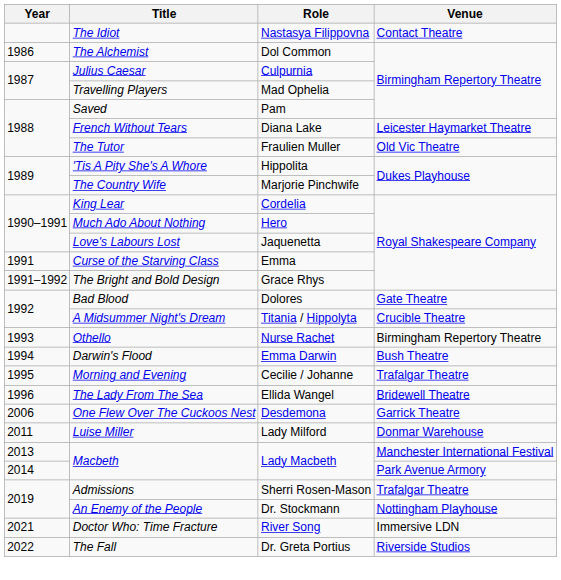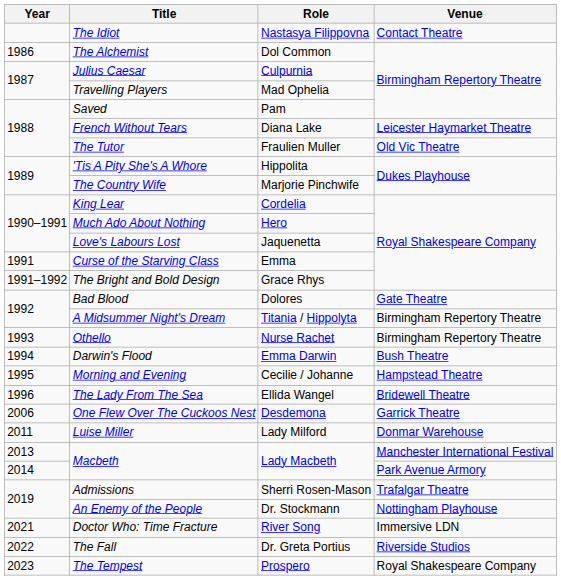 <table class="wikitable sortable">
 <tr>
 <th>Year</th>
 <th>Title</th>
 <th>Role</th>
 <th>Venue</th>
 </tr>
 <tr>
 <td></td>
 <td><em><a href='#'>The Idiot</a></em></td>
 <td><a href='#'>Nastasya Filippovna</a></td>
 <td><a href='#'>Contact Theatre</a></td>
 </tr>
 <tr>
 <td>1986</td>
 <td><em><a href='#'>The Alchemist</a></em></td>
 <td>Dol Common</td>
 <td rowspan="4"><a href='#'>Birmingham Repertory Theatre</a></td>
 </tr>
 <tr>
 <td rowspan="2">1987</td>
 <td><em><a href='#'>Julius Caesar</a></em></td>
 <td><a href='#'>Culpurnia</a></td>
 </tr>
 <tr>
 <td><em>Travelling Players</em></td>
 <td>Mad Ophelia</td>
 </tr>
 <tr>
 <td rowspan="3">1988</td>
 <td><em>Saved</em></td>
 <td>Pam</td>
 </tr>
 <tr>
 <td><em><a href='#'>French Without Tears</a></em></td>
 <td>Diana Lake</td>
 <td><a href='#'>Leicester Haymarket Theatre</a></td>
 </tr>
 <tr>
 <td><em><a href='#'>The Tutor</a></em></td>
 <td>Fraulien Muller</td>
 <td><a href='#'>Old Vic Theatre</a></td>
 </tr>
 <tr>
 <td rowspan="2">1989</td>
 <td><a href='#'><em>'Tis A Pity She's A Whore</em></a></td>
 <td>Hippolita</td>
 <td rowspan="2"><a href='#'>Dukes Playhouse</a></td>
 </tr>
 <tr>
 <td><em><a href='#'>The Country Wife</a></em></td>
 <td>Marjorie Pinchwife</td>
 </tr>
 <tr>
 <td rowspan="3">1990–1991</td>
 <td><em><a href='#'>King Lear</a></em></td>
 <td><a href='#'>Cordelia</a></td>
 <td rowspan="5"><a href='#'>Royal Shakespeare Company</a></td>
 </tr>
 <tr>
 <td><em><a href='#'>Much Ado About Nothing</a></em></td>
 <td><a href='#'>Hero</a></td>
 </tr>
 <tr>
 <td><em><a href='#'>Love's Labours Lost</a></em></td>
 <td>Jaquenetta</td>
 </tr>
 <tr>
 <td>1991</td>
 <td><em><a href='#'>Curse of the Starving Class</a></em></td>
 <td>Emma</td>
 </tr>
 <tr>
 <td>1991–1992</td>
 <td><em>The Bright and Bold Design</em></td>
 <td>Grace Rhys</td>
 </tr>
 <tr>
 <td rowspan="2">1992</td>
 <td><em>Bad Blood</em></td>
 <td>Dolores</td>
 <td><a href='#'>Gate Theatre</a></td>
 </tr>
 <tr>
 <td><em><a href='#'>A Midsummer Night's Dream</a></em></td>
 <td><a href='#'>Titania</a> / <a href='#'>Hippolyta</a></td>
-<td><a href='#'>Crucible Theatre</a></td>
+<td>Birmingham Repertory Theatre</td>
 </tr>
 <tr>
 <td>1993</td>
 <td><em><a href='#'>Othello</a></em></td>
 <td><a href='#'>Nurse Rachet</a></td>
 <td>Birmingham Repertory Theatre</td>
 </tr>
 <tr>
 <td>1994</td>
 <td><em>Darwin's Flood</em></td>
 <td><a href='#'>Emma Darwin</a></td>
 <td><a href='#'>Bush Theatre</a></td>
 </tr>
 <tr>
 <td>1995</td>
 <td><em><a href='#'>Morning and Evening</a></em></td>
 <td>Cecilie / Johanne</td>
-<td><a href='#'>Trafalgar Theatre</a></td>
+<td><a href='#'>Hampstead Theatre</a></td>
 </tr>
 <tr>
 <td>1996</td>
 <td><em><a href='#'>The Lady From The Sea</a></em></td>
 <td>Ellida Wangel</td>
 <td><a href='#'>Bridewell Theatre</a></td>
 </tr>
 <tr>
 <td>2006</td>
 <td><em><a href='#'>One Flew Over The Cuckoos Nest</a></em></td>
 <td><a href='#'>Desdemona</a></td>
 <td><a href='#'>Garrick Theatre</a></td>
 </tr>
 <tr>
 <td>2011</td>
 <td><em><a href='#'>Luise Miller</a></em></td>
 <td>Lady Milford</td>
 <td><a href='#'>Donmar Warehouse</a></td>
 </tr>
 <tr>
 <td>2013</td>
 <td rowspan="2"><em><a href='#'>Macbeth</a></em></td>
 <td rowspan="2"><a href='#'>Lady Macbeth</a></td>
 <td><a href='#'>Manchester International Festival</a></td>
 </tr>
 <tr>
 <td>2014</td>
 <td><a href='#'>Park Avenue Armory</a></td>
 </tr>
 <tr>
 <td rowspan="2">2019</td>
 <td><em>Admissions</em></td>
 <td>Sherri Rosen-Mason</td>
 <td><a href='#'>Trafalgar Theatre</a></td>
 </tr>
 <tr>
 <td><em><a href='#'>An Enemy of the People</a></em></td>
 <td>Dr. Stockmann</td>
 <td><a href='#'>Nottingham Playhouse</a></td>
 </tr>
 <tr>
 <td>2021</td>
 <td><em>Doctor Who: Time Fracture</em></td>
 <td><a href='#'>River Song</a></td>
 <td>Immersive LDN</td>
 </tr>
 <tr>
 <td>2022</td>
 <td><em>The Fall</em></td>
 <td>Dr. Greta Portius</td>
 <td><a href='#'>Riverside Studios</a></td>
 </tr>
+<tr>
+<td>2023</td>
+<td><em><a href='#'>The Tempest</a></em></td>
+<td><a href='#'>Prospero</a></td>
+<td>Royal Shakespeare Company</td>
+</tr>
 </table>
